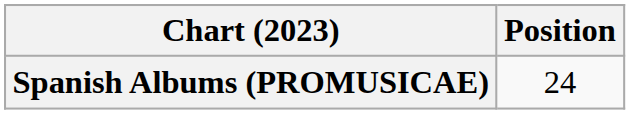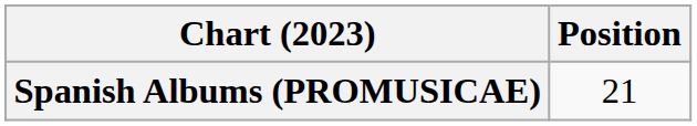 <table class="wikitable sortable plainrowheaders" style="text-align:center">
 <tr>
 <th scope="col">Chart (2023)</th>
 <th scope="col">Position</th>
 </tr>
 <tr>
 <th scope="row">Spanish Albums (PROMUSICAE)</th>
-<td>24</td>
+<td>21</td>
 </tr>
 </table>
